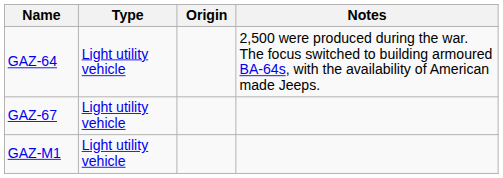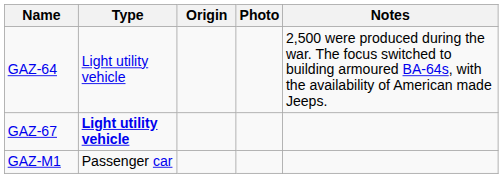 <table class="wikitable" style="width:90%;">
 <tr>
 <th style="width:15%;">Name</th>
 <th style="width:20%;">Type</th>
 <th style="width:12%;">Origin</th>
+<th>Photo</th>
 <th>Notes</th>
 </tr>
 <tr>
 <td><a href='#'>GAZ-64</a></td>
 <td><a href='#'>Light utility vehicle</a></td>
 <td></td>
+<td></td>
 <td>2,500 were produced during the war. The focus switched to building armoured <a href='#'>BA-64s</a>, with the availability of American made Jeeps.</td>
 </tr>
 <tr>
 <td><a href='#'>GAZ-67</a></td>
-<td><a href='#'>Light utility vehicle</a></td>
+<td><strong><a href='#'>Light utility vehicle</a></strong></td>
+<td></td>
 <td></td>
 <td></td>
 </tr>
 <tr>
 <td><a href='#'>GAZ-M1</a></td>
-<td><a href='#'>Light utility vehicle</a></td>
+<td>Passenger <a href='#'>car</a></td>
+<td></td>
 <td></td>
 <td></td>
 </tr>
 </table>
